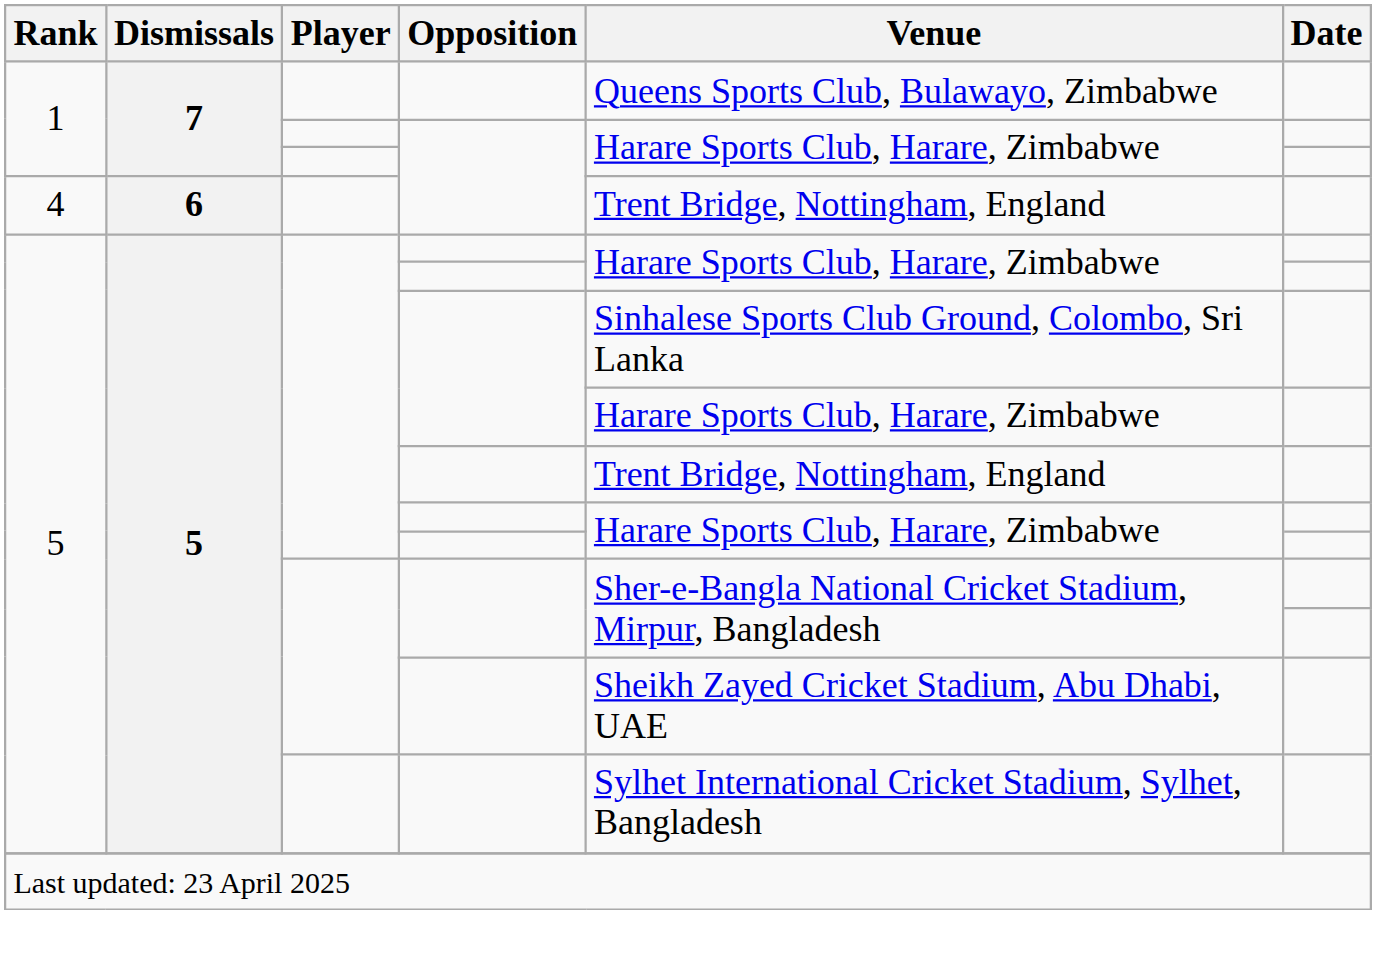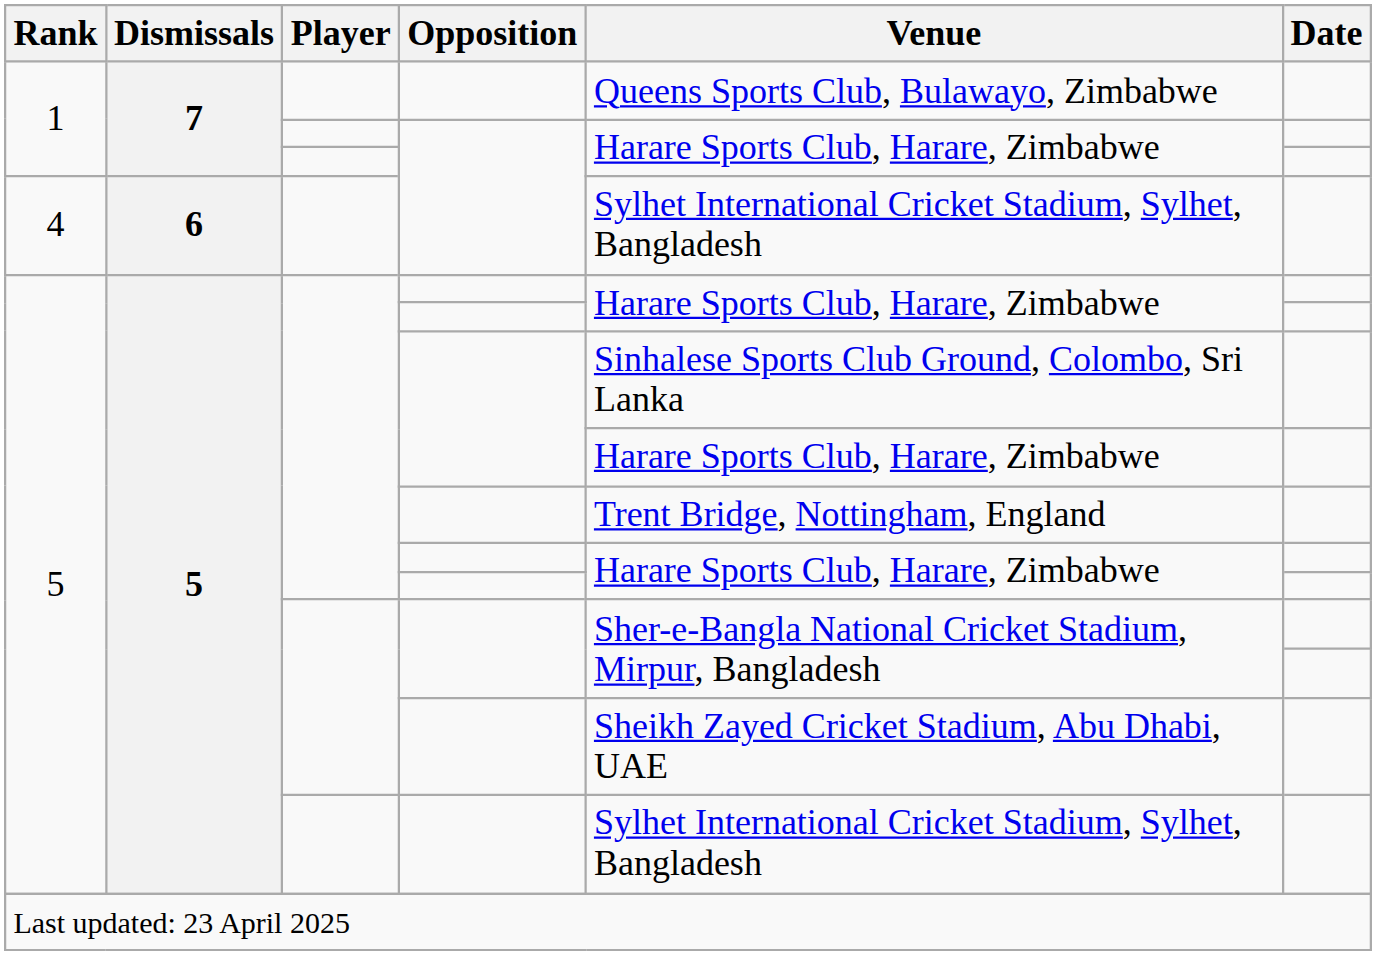 <table class="wikitable plainrowheaders sortable">
 <tr>
 <th scope=col>Rank</th>
 <th scope=col>Dismissals</th>
 <th scope=col>Player</th>
 <th scope=col>Opposition</th>
 <th scope=col>Venue</th>
 <th scope=col>Date</th>
 </tr>
 <tr>
 <td align=center rowspan=3>1</td>
 <th scope=row style=text-align:center; rowspan=3>7</th>
 <td></td>
 <td></td>
 <td><a href='#'>Queens Sports Club</a>, <a href='#'>Bulawayo</a>, Zimbabwe</td>
 <td></td>
 </tr>
 <tr>
 <td></td>
 <td rowspan=3></td>
 <td rowspan=2><a href='#'>Harare Sports Club</a>, <a href='#'>Harare</a>, Zimbabwe</td>
 <td></td>
 </tr>
 <tr>
 <td></td>
 <td></td>
 </tr>
 <tr>
 <td align=center>4</td>
 <th scope=row style=text-align:center;>6</th>
 <td></td>
-<td><a href='#'>Trent Bridge</a>, <a href='#'>Nottingham</a>, England</td>
+<td><a href='#'>Sylhet International Cricket Stadium</a>, <a href='#'>Sylhet</a>, Bangladesh</td>
 <td></td>
 </tr>
 <tr>
 <td align=center rowspan=11>5</td>
 <th scope=row style=text-align:center; rowspan=11>5</th>
 <td rowspan=7></td>
 <td></td>
 <td rowspan=2><a href='#'>Harare Sports Club</a>, <a href='#'>Harare</a>, Zimbabwe</td>
 <td></td>
 </tr>
 <tr>
 <td></td>
 <td></td>
 </tr>
 <tr>
 <td rowspan=2></td>
 <td><a href='#'>Sinhalese Sports Club Ground</a>, <a href='#'>Colombo</a>, Sri Lanka</td>
 <td></td>
 </tr>
 <tr>
 <td><a href='#'>Harare Sports Club</a>, <a href='#'>Harare</a>, Zimbabwe</td>
 <td></td>
 </tr>
 <tr>
 <td></td>
 <td><a href='#'>Trent Bridge</a>, <a href='#'>Nottingham</a>, England</td>
 <td></td>
 </tr>
 <tr>
 <td></td>
 <td rowspan=2><a href='#'>Harare Sports Club</a>, <a href='#'>Harare</a>, Zimbabwe</td>
 <td></td>
 </tr>
 <tr>
 <td></td>
 <td></td>
 </tr>
 <tr>
 <td rowspan=3></td>
 <td rowspan=2></td>
 <td rowspan=2><a href='#'>Sher-e-Bangla National Cricket Stadium</a>, <a href='#'>Mirpur</a>, Bangladesh</td>
 <td></td>
 </tr>
 <tr>
 <td></td>
 </tr>
 <tr>
 <td></td>
 <td><a href='#'>Sheikh Zayed Cricket Stadium</a>, <a href='#'>Abu Dhabi</a>, UAE</td>
 <td></td>
 </tr>
 <tr>
 <td></td>
 <td></td>
 <td><a href='#'>Sylhet International Cricket Stadium</a>, <a href='#'>Sylhet</a>, Bangladesh</td>
 <td></td>
 </tr>
 <tr>
 </tr>
 <tr class=sortbottom>
 <td colspan=6><small>Last updated: 23 April 2025</small></td>
 </tr>
 </table>
